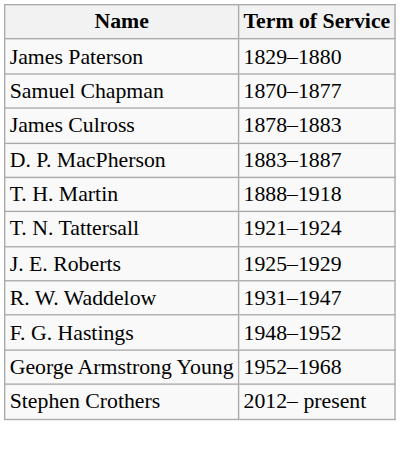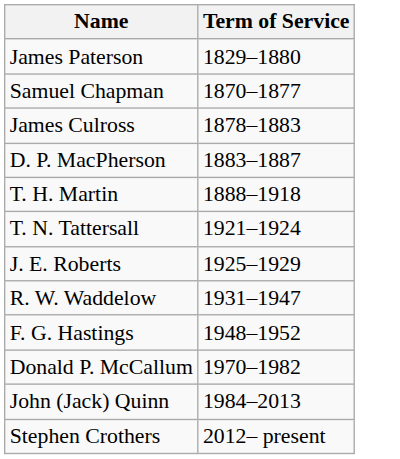 <table class="wikitable">
 <tr>
 <th>Name</th>
 <th>Term of Service</th>
 </tr>
 <tr>
 <td>James Paterson</td>
 <td>1829–1880</td>
 </tr>
 <tr>
 <td>Samuel Chapman</td>
 <td>1870–1877</td>
 </tr>
 <tr>
 <td>James Culross</td>
 <td>1878–1883</td>
 </tr>
 <tr>
 <td>D. P. MacPherson</td>
 <td>1883–1887</td>
 </tr>
 <tr>
 <td>T. H. Martin</td>
 <td>1888–1918</td>
 </tr>
 <tr>
 <td>T. N. Tattersall</td>
 <td>1921–1924</td>
 </tr>
 <tr>
 <td>J. E. Roberts</td>
 <td>1925–1929</td>
 </tr>
 <tr>
 <td>R. W. Waddelow</td>
 <td>1931–1947</td>
 </tr>
 <tr>
 <td>F. G. Hastings</td>
 <td>1948–1952</td>
 </tr>
 <tr>
-<td>George Armstrong Young</td>
-<td>1952–1968</td>
+<td>Donald P. McCallum</td>
+<td>1970–1982</td>
+</tr>
+<tr>
+<td>John (Jack) Quinn</td>
+<td>1984–2013</td>
 </tr>
 <tr>
 <td>Stephen Crothers</td>
 <td>2012– present</td>
 </tr>
 </table>
